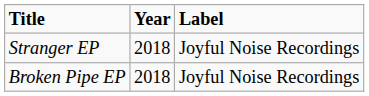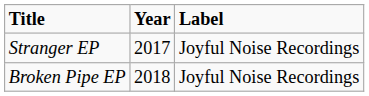 <table class="wikitable">
 <tr>
 <td><strong>Title</strong></td>
 <td><strong>Year</strong></td>
 <td><strong>Label</strong></td>
 </tr>
 <tr>
 <td><em>Stranger EP</em></td>
-<td>2018</td>
+<td>2017</td>
 <td>Joyful Noise Recordings</td>
 </tr>
 <tr>
 <td><em>Broken Pipe EP</em></td>
 <td>2018</td>
 <td>Joyful Noise Recordings</td>
 </tr>
 </table>
